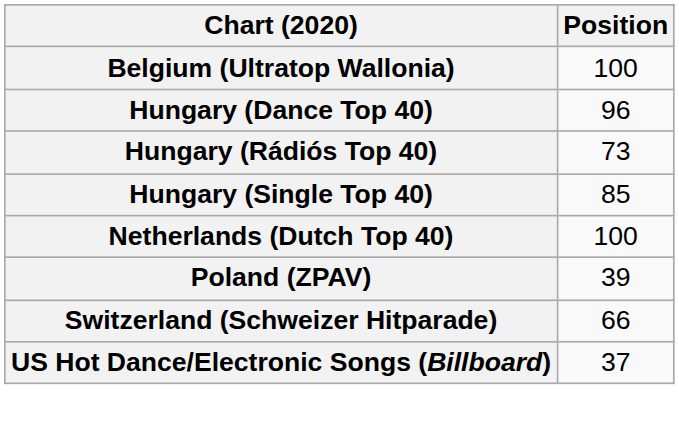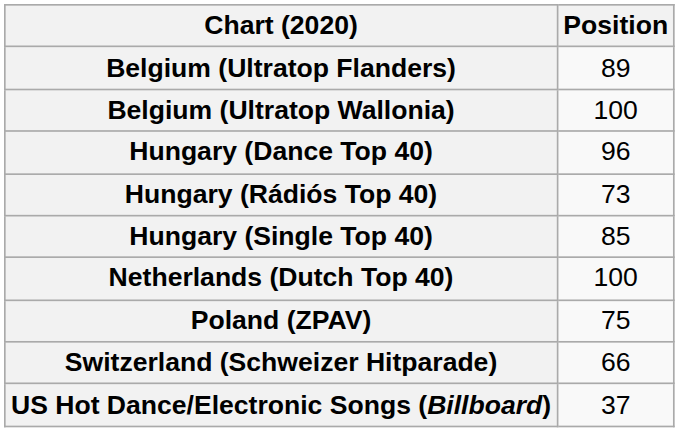 <table class="wikitable sortable plainrowheaders" style="text-align:center">
 <tr>
 <th scope="col">Chart (2020)</th>
 <th scope="col">Position</th>
+</tr>
+<tr>
+<th scope="row">Belgium (Ultratop Flanders)</th>
+<td>89</td>
 </tr>
 <tr>
 <th scope="row">Belgium (Ultratop Wallonia)</th>
 <td>100</td>
 </tr>
 <tr>
 <th scope="row">Hungary (Dance Top 40)</th>
 <td>96</td>
 </tr>
 <tr>
 <th scope="row">Hungary (Rádiós Top 40)</th>
 <td>73</td>
 </tr>
 <tr>
 <th scope="row">Hungary (Single Top 40)</th>
 <td>85</td>
 </tr>
 <tr>
 <th scope="row">Netherlands (Dutch Top 40)</th>
 <td>100</td>
 </tr>
 <tr>
 <th scope="row">Poland (ZPAV)</th>
-<td>39</td>
+<td>75</td>
 </tr>
 <tr>
 <th scope="row">Switzerland (Schweizer Hitparade)</th>
 <td>66</td>
 </tr>
 <tr>
 <th scope="row">US Hot Dance/Electronic Songs (<em>Billboard</em>)</th>
 <td>37</td>
 </tr>
 </table>
